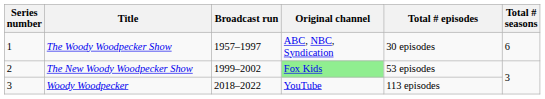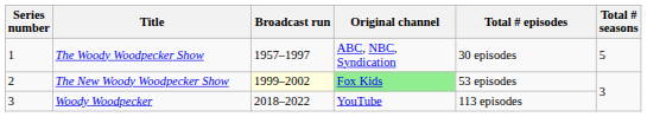 <table class="wikitable">
 <tr>
 <th style="width:30px;">Series number</th>
 <th style="width:250px;">Title</th>
 <th style="width:100px;">Broadcast run</th>
 <th style="width:150px;">Original channel</th>
 <th style="width:175px;">Total # episodes</th>
 <th style="width:30px;">Total # seasons</th>
 </tr>
 <tr>
 <td>1</td>
 <td><em><a href='#'>The Woody Woodpecker Show</a></em></td>
 <td>1957–1997</td>
 <td><a href='#'>ABC</a>, <a href='#'>NBC</a>, <a href='#'>Syndication</a></td>
 <td>30 episodes</td>
-<td>6</td>
+<td>5</td>
 </tr>
 <tr>
 <td>2</td>
 <td><em><a href='#'>The New Woody Woodpecker Show</a></em></td>
-<td>1999–2002</td>
+<td style="background: lightyellow;">1999–2002</td>
 <td style="background: lightgreen;"><a href='#'>Fox Kids</a></td>
 <td>53 episodes</td>
 <td rowspan="2">3</td>
 </tr>
 <tr>
 <td>3</td>
 <td><em><a href='#'>Woody Woodpecker</a></em></td>
 <td>2018–2022</td>
 <td><a href='#'>YouTube</a></td>
 <td>113 episodes</td>
 </tr>
 </table>
